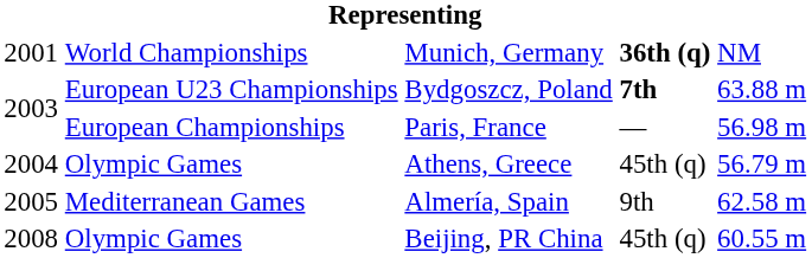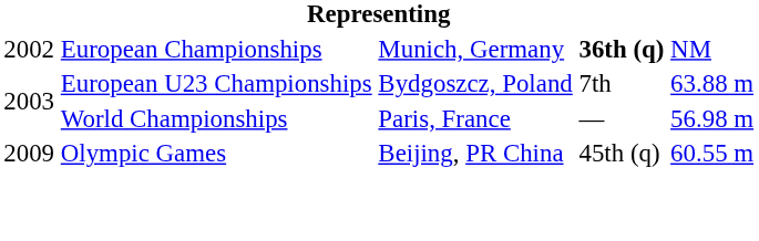 <table>
 <tr>
 <th colspan="5">Representing </th>
 </tr>
 <tr>
-<td>2001</td>
-<td><a href='#'>World Championships</a></td>
+<td>2002</td>
+<td><a href='#'>European Championships</a></td>
 <td><a href='#'>Munich, Germany</a></td>
 <td><strong>36th (q)</strong></td>
 <td><a href='#'>NM</a></td>
 </tr>
 <tr>
 <td rowspan=2>2003</td>
 <td><a href='#'>European U23 Championships</a></td>
 <td><a href='#'>Bydgoszcz, Poland</a></td>
-<td><strong>7th</strong></td>
+<td>7th</td>
 <td><a href='#'>63.88 m</a></td>
 </tr>
 <tr>
-<td><a href='#'>European Championships</a></td>
+<td><a href='#'>World Championships</a></td>
 <td><a href='#'>Paris, France</a></td>
 <td>—</td>
 <td><a href='#'>56.98 m</a></td>
 </tr>
 <tr>
-<td>2004</td>
-<td><a href='#'>Olympic Games</a></td>
-<td><a href='#'>Athens, Greece</a></td>
-<td>45th (q)</td>
-<td><a href='#'>56.79 m</a></td>
-</tr>
-<tr>
-<td>2005</td>
-<td><a href='#'>Mediterranean Games</a></td>
-<td><a href='#'>Almería, Spain</a></td>
-<td>9th</td>
-<td><a href='#'>62.58 m</a></td>
-</tr>
-<tr>
-<td>2008</td>
+<td>2009</td>
 <td><a href='#'>Olympic Games</a></td>
 <td><a href='#'>Beijing</a>, <a href='#'>PR China</a></td>
 <td>45th (q)</td>
 <td><a href='#'>60.55 m</a></td>
 </tr>
 </table>
